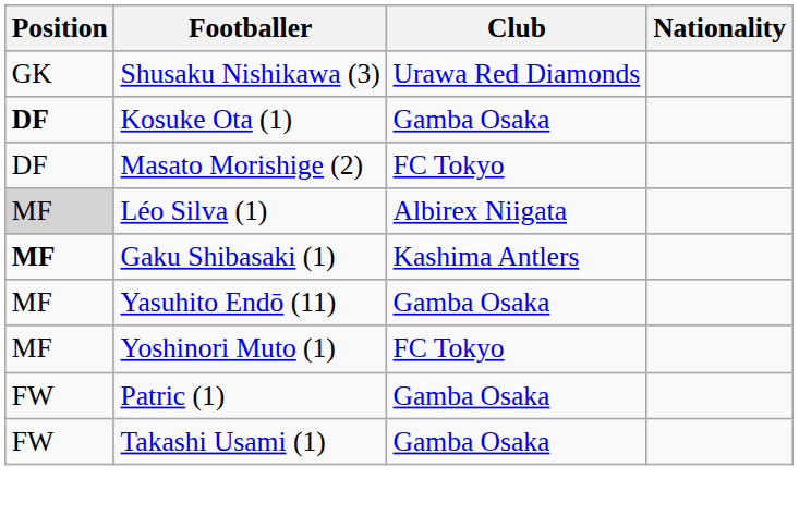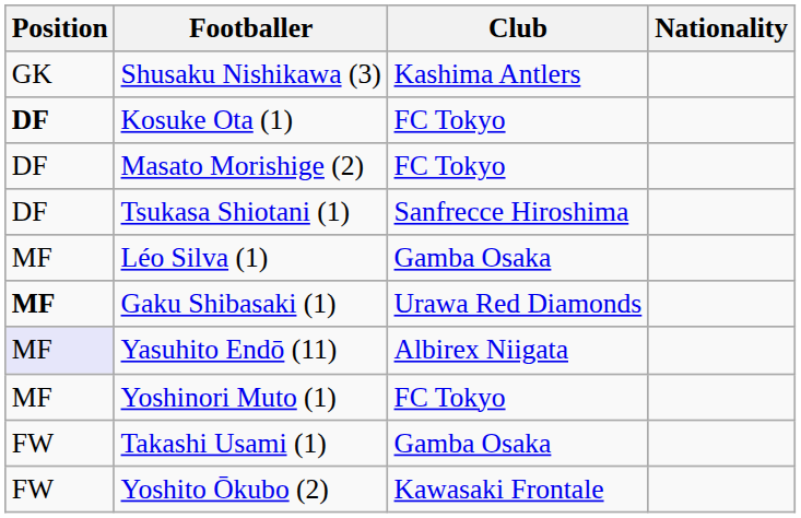 <table class="wikitable" style="font-size: 95%;">
 <tr>
 <th>Position</th>
 <th>Footballer</th>
 <th>Club</th>
 <th>Nationality</th>
 </tr>
 <tr>
 <td>GK</td>
 <td><a href='#'>Shusaku Nishikawa</a> (3)</td>
-<td><a href='#'>Urawa Red Diamonds</a></td>
+<td><a href='#'>Kashima Antlers</a></td>
 <td></td>
 </tr>
 <tr>
 <td><strong>DF</strong></td>
 <td><a href='#'>Kosuke Ota</a> (1)</td>
-<td><a href='#'>Gamba Osaka</a></td>
+<td><a href='#'>FC Tokyo</a></td>
 <td></td>
 </tr>
 <tr>
 <td>DF</td>
 <td><a href='#'>Masato Morishige</a> (2)</td>
 <td><a href='#'>FC Tokyo</a></td>
 <td></td>
 </tr>
 <tr>
-<td style="background: lightgrey;">MF</td>
+<td>DF</td>
+<td><a href='#'>Tsukasa Shiotani</a> (1)</td>
+<td><a href='#'>Sanfrecce Hiroshima</a></td>
+<td></td>
+</tr>
+<tr>
+<td>MF</td>
 <td><a href='#'>Léo Silva</a> (1)</td>
-<td><a href='#'>Albirex Niigata</a></td>
+<td><a href='#'>Gamba Osaka</a></td>
 <td></td>
 </tr>
 <tr>
 <td><strong>MF</strong></td>
 <td><a href='#'>Gaku Shibasaki</a> (1)</td>
-<td><a href='#'>Kashima Antlers</a></td>
+<td><a href='#'>Urawa Red Diamonds</a></td>
 <td></td>
 </tr>
 <tr>
-<td>MF</td>
+<td style="background: lavender;">MF</td>
 <td><a href='#'>Yasuhito Endō</a> (11)</td>
-<td><a href='#'>Gamba Osaka</a></td>
+<td><a href='#'>Albirex Niigata</a></td>
 <td></td>
 </tr>
 <tr>
 <td>MF</td>
 <td><a href='#'>Yoshinori Muto</a> (1)</td>
 <td><a href='#'>FC Tokyo</a></td>
 <td></td>
 </tr>
 <tr>
 <td>FW</td>
-<td><a href='#'>Patric</a> (1)</td>
+<td><a href='#'>Takashi Usami</a> (1)</td>
 <td><a href='#'>Gamba Osaka</a></td>
 <td></td>
 </tr>
 <tr>
 <td>FW</td>
-<td><a href='#'>Takashi Usami</a> (1)</td>
-<td><a href='#'>Gamba Osaka</a></td>
+<td><a href='#'>Yoshito Ōkubo</a> (2)</td>
+<td><a href='#'>Kawasaki Frontale</a></td>
 <td></td>
 </tr>
 </table>
